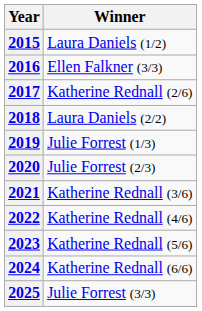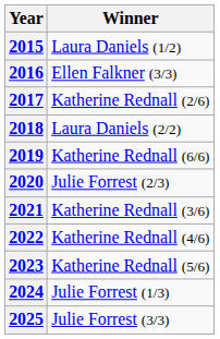 <table class="wikitable">
 <tr>
 <th>Year</th>
 <th>Winner</th>
 </tr>
 <tr>
 <th><a href='#'>2015</a></th>
 <td> <a href='#'>Laura Daniels</a> <small>(1/2)</small></td>
 </tr>
 <tr>
 <th><a href='#'>2016</a></th>
 <td> <a href='#'>Ellen Falkner</a> <small>(3/3)</small></td>
 </tr>
 <tr>
 <th><a href='#'>2017</a></th>
 <td> <a href='#'>Katherine Rednall</a> <small>(2/6)</small></td>
 </tr>
 <tr>
 <th><a href='#'>2018</a></th>
 <td> <a href='#'>Laura Daniels</a> <small>(2/2)</small> </td>
 </tr>
 <tr>
 <th><a href='#'>2019</a></th>
-<td> <a href='#'>Julie Forrest</a> <small>(1/3)</small></td>
+<td> <a href='#'>Katherine Rednall</a> <small>(6/6)</small></td>
 </tr>
 <tr>
 <th><a href='#'>2020</a></th>
 <td> <a href='#'>Julie Forrest</a> <small>(2/3)</small></td>
 </tr>
 <tr>
 <th><a href='#'>2021</a></th>
 <td> <a href='#'>Katherine Rednall</a> <small>(3/6)</small></td>
 </tr>
 <tr>
 <th><a href='#'>2022</a></th>
 <td> <a href='#'>Katherine Rednall</a> <small>(4/6)</small></td>
 </tr>
 <tr>
 <th><a href='#'>2023</a></th>
 <td> <a href='#'>Katherine Rednall</a> <small>(5/6)</small></td>
 </tr>
 <tr>
 <th><a href='#'>2024</a></th>
-<td> <a href='#'>Katherine Rednall</a> <small>(6/6)</small></td>
+<td> <a href='#'>Julie Forrest</a> <small>(1/3)</small></td>
 </tr>
 <tr>
 <th><a href='#'>2025</a></th>
 <td> <a href='#'>Julie Forrest</a> <small>(3/3)</small></td>
 </tr>
 </table>
